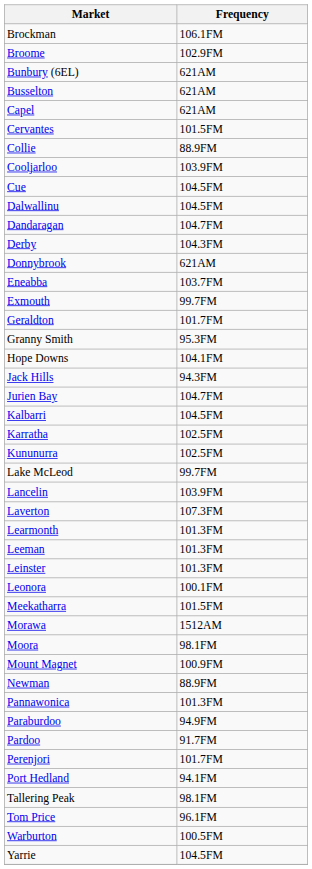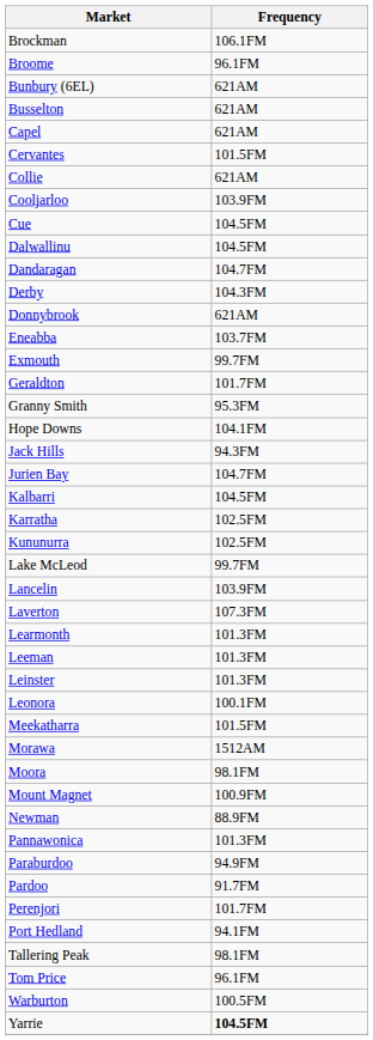 <table class="wikitable" style="font-size:96%; float:left; width:400px;">
 <tr>
 <th>Market</th>
 <th>Frequency</th>
 </tr>
 <tr>
 <td>Brockman</td>
 <td>106.1FM</td>
 </tr>
 <tr>
 <td><a href='#'>Broome</a></td>
-<td>102.9FM</td>
+<td>96.1FM</td>
 </tr>
 <tr>
 <td><a href='#'>Bunbury</a> (6EL)</td>
 <td>621AM</td>
 </tr>
 <tr>
 <td><a href='#'>Busselton</a></td>
 <td>621AM</td>
 </tr>
 <tr>
 <td><a href='#'>Capel</a></td>
 <td>621AM</td>
 </tr>
 <tr>
 <td><a href='#'>Cervantes</a></td>
 <td>101.5FM</td>
 </tr>
 <tr>
 <td><a href='#'>Collie</a></td>
-<td>88.9FM</td>
+<td>621AM</td>
 </tr>
 <tr>
 <td><a href='#'>Cooljarloo</a></td>
 <td>103.9FM</td>
 </tr>
 <tr>
 <td><a href='#'>Cue</a></td>
 <td>104.5FM</td>
 </tr>
 <tr>
 <td><a href='#'>Dalwallinu</a></td>
 <td>104.5FM</td>
 </tr>
 <tr>
 <td><a href='#'>Dandaragan</a></td>
 <td>104.7FM</td>
 </tr>
 <tr>
 <td><a href='#'>Derby</a></td>
 <td>104.3FM</td>
 </tr>
 <tr>
 <td><a href='#'>Donnybrook</a></td>
 <td>621AM</td>
 </tr>
 <tr>
 <td><a href='#'>Eneabba</a></td>
 <td>103.7FM</td>
 </tr>
 <tr>
 <td><a href='#'>Exmouth</a></td>
 <td>99.7FM</td>
 </tr>
 <tr>
 <td><a href='#'>Geraldton</a></td>
 <td>101.7FM</td>
 </tr>
 <tr>
 <td>Granny Smith</td>
 <td>95.3FM</td>
 </tr>
 <tr>
 <td>Hope Downs</td>
 <td>104.1FM</td>
 </tr>
 <tr>
 <td><a href='#'>Jack Hills</a></td>
 <td>94.3FM</td>
 </tr>
 <tr>
 <td><a href='#'>Jurien Bay</a></td>
 <td>104.7FM</td>
 </tr>
 <tr>
 <td><a href='#'>Kalbarri</a></td>
 <td>104.5FM</td>
 </tr>
 <tr>
 <td><a href='#'>Karratha</a></td>
 <td>102.5FM</td>
 </tr>
 <tr>
 <td><a href='#'>Kununurra</a></td>
 <td>102.5FM</td>
 </tr>
 <tr>
 <td>Lake McLeod</td>
 <td>99.7FM</td>
 </tr>
 <tr>
 <td><a href='#'>Lancelin</a></td>
 <td>103.9FM</td>
 </tr>
 <tr>
 <td><a href='#'>Laverton</a></td>
 <td>107.3FM</td>
 </tr>
 <tr>
 <td><a href='#'>Learmonth</a></td>
 <td>101.3FM</td>
 </tr>
 <tr>
 <td><a href='#'>Leeman</a></td>
 <td>101.3FM</td>
 </tr>
 <tr>
 <td><a href='#'>Leinster</a></td>
 <td>101.3FM</td>
 </tr>
 <tr>
 <td><a href='#'>Leonora</a></td>
 <td>100.1FM</td>
 </tr>
 <tr>
 <td><a href='#'>Meekatharra</a></td>
 <td>101.5FM</td>
 </tr>
 <tr>
 <td><a href='#'>Morawa</a></td>
 <td>1512AM</td>
 </tr>
 <tr>
 <td><a href='#'>Moora</a></td>
 <td>98.1FM</td>
 </tr>
 <tr>
 <td><a href='#'>Mount Magnet</a></td>
 <td>100.9FM</td>
 </tr>
 <tr>
 <td><a href='#'>Newman</a></td>
 <td>88.9FM</td>
 </tr>
 <tr>
 <td><a href='#'>Pannawonica</a></td>
 <td>101.3FM</td>
 </tr>
 <tr>
 <td><a href='#'>Paraburdoo</a></td>
 <td>94.9FM</td>
 </tr>
 <tr>
 <td><a href='#'>Pardoo</a></td>
 <td>91.7FM</td>
 </tr>
 <tr>
 <td><a href='#'>Perenjori</a></td>
 <td>101.7FM</td>
 </tr>
 <tr>
 <td><a href='#'>Port Hedland</a></td>
 <td>94.1FM</td>
 </tr>
 <tr>
 <td>Tallering Peak</td>
 <td>98.1FM</td>
 </tr>
 <tr>
 <td><a href='#'>Tom Price</a></td>
 <td>96.1FM</td>
 </tr>
 <tr>
 <td><a href='#'>Warburton</a></td>
 <td>100.5FM</td>
 </tr>
 <tr>
 <td>Yarrie</td>
-<td>104.5FM</td>
+<td><strong>104.5FM</strong></td>
 </tr>
 <tr>
 </tr>
 </table>
